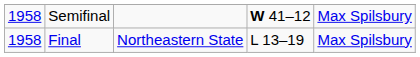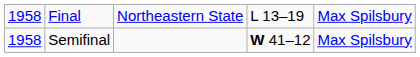 <table class="wikitable">
 <tr>
+</tr>
+<tr>
+<td><a href='#'>1958</a></td>
+<td><a href='#'>Final</a></td>
+<td><a href='#'>Northeastern State</a></td>
+<td>L 13–19</td>
+<td align=center><a href='#'>Max Spilsbury</a></td>
 </tr>
 <tr>
 <td><a href='#'>1958</a></td>
 <td>Semifinal</td>
 <td></td>
 <td><strong>W</strong> 41–12</td>
 <td align=center><a href='#'>Max Spilsbury</a></td>
 </tr>
-<tr>
-<td><a href='#'>1958</a></td>
-<td><a href='#'>Final</a></td>
-<td><a href='#'>Northeastern State</a></td>
-<td>L 13–19</td>
-<td align=center><a href='#'>Max Spilsbury</a></td>
-</tr>
 </table>
